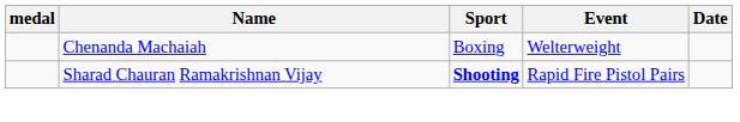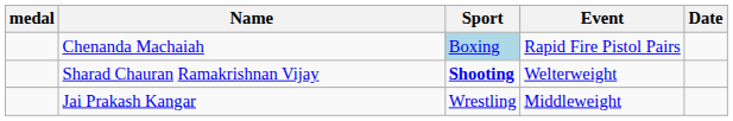 <table Class ="wikitable sortable">
 <tr>
 <th>medal</th>
 <th width=350px>Name</th>
 <th>Sport</th>
 <th>Event</th>
 <th>Date</th>
 </tr>
 <tr>
 <td></td>
 <td><a href='#'>Chenanda Machaiah</a></td>
-<td><a href='#'>Boxing</a></td>
-<td><a href='#'>Welterweight</a></td>
+<td style="background: lightblue;"><a href='#'>Boxing</a></td>
+<td><a href='#'>Rapid Fire Pistol Pairs</a></td>
 <td></td>
 </tr>
 <tr>
 <td></td>
 <td><a href='#'>Sharad Chauran</a> <a href='#'>Ramakrishnan Vijay</a></td>
 <td><strong><a href='#'>Shooting</a></strong></td>
-<td><a href='#'>Rapid Fire Pistol Pairs</a></td>
+<td><a href='#'>Welterweight</a></td>
+<td></td>
+</tr>
+<tr>
+<td></td>
+<td><a href='#'>Jai Prakash Kangar</a></td>
+<td><a href='#'>Wrestling</a></td>
+<td><a href='#'>Middleweight</a></td>
 <td></td>
 </tr>
 </table>
